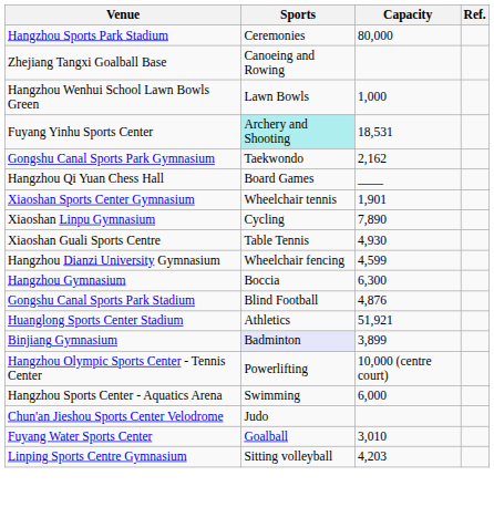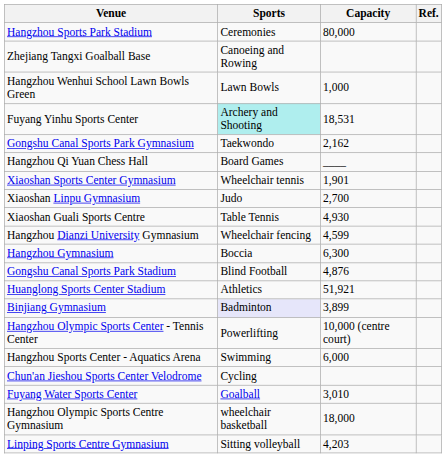 <table class="wikitable sortable">
 <tr>
 <th>Venue</th>
 <th>Sports</th>
 <th>Capacity</th>
 <th>Ref.</th>
 </tr>
 <tr>
 <td><a href='#'>Hangzhou Sports Park Stadium</a></td>
 <td>Ceremonies</td>
 <td>80,000</td>
 <td></td>
 </tr>
 <tr>
 <td>Zhejiang Tangxi Goalball Base</td>
 <td>Canoeing and Rowing</td>
 <td></td>
 <td></td>
 </tr>
 <tr>
 <td>Hangzhou Wenhui School Lawn Bowls Green</td>
 <td>Lawn Bowls</td>
 <td>1,000</td>
 <td></td>
 </tr>
 <tr>
 <td>Fuyang Yinhu Sports Center</td>
 <td style="background: paleturquoise;">Archery and Shooting</td>
 <td>18,531</td>
 <td></td>
 </tr>
 <tr>
 <td><a href='#'>Gongshu Canal Sports Park Gymnasium</a></td>
 <td>Taekwondo</td>
 <td>2,162</td>
 <td></td>
 </tr>
 <tr>
 <td>Hangzhou Qi Yuan Chess Hall</td>
 <td>Board Games</td>
 <td>____</td>
 <td></td>
 </tr>
 <tr>
 <td><a href='#'>Xiaoshan Sports Center Gymnasium</a></td>
 <td>Wheelchair tennis</td>
 <td>1,901</td>
 <td></td>
 </tr>
 <tr>
 <td>Xiaoshan <a href='#'>Linpu Gymnasium</a></td>
-<td>Cycling</td>
-<td>7,890</td>
+<td>Judo</td>
+<td>2,700</td>
 <td></td>
 </tr>
 <tr>
 <td>Xiaoshan Guali Sports Centre</td>
 <td>Table Tennis</td>
 <td>4,930</td>
 <td></td>
 </tr>
 <tr>
 <td>Hangzhou <a href='#'>Dianzi University</a> Gymnasium</td>
 <td>Wheelchair fencing</td>
 <td>4,599</td>
 <td></td>
 </tr>
 <tr>
 <td><a href='#'>Hangzhou Gymnasium</a></td>
 <td>Boccia</td>
 <td>6,300</td>
 <td></td>
 </tr>
 <tr>
 <td><a href='#'>Gongshu Canal Sports Park Stadium</a></td>
 <td>Blind Football</td>
 <td>4,876</td>
 <td></td>
 </tr>
 <tr>
 <td><a href='#'>Huanglong Sports Center Stadium</a></td>
 <td>Athletics</td>
 <td>51,921</td>
 <td></td>
 </tr>
 <tr>
 <td><a href='#'>Binjiang Gymnasium</a></td>
 <td style="background: lavender;">Badminton</td>
 <td>3,899</td>
 <td></td>
 </tr>
 <tr>
 <td><a href='#'>Hangzhou Olympic Sports Center</a> - Tennis Center</td>
 <td>Powerlifting</td>
 <td>10,000 (centre court)</td>
 <td></td>
 </tr>
 <tr>
 <td>Hangzhou Sports Center - Aquatics Arena</td>
 <td>Swimming</td>
 <td>6,000</td>
 <td></td>
 </tr>
 <tr>
 <td><a href='#'>Chun'an Jieshou Sports Center Velodrome</a></td>
-<td>Judo</td>
+<td>Cycling</td>
 <td></td>
 <td></td>
 </tr>
 <tr>
 <td><a href='#'>Fuyang Water Sports Center</a></td>
 <td><a href='#'>Goalball</a></td>
 <td>3,010</td>
 <td></td>
 </tr>
 <tr>
+<td>Hangzhou Olympic Sports Centre Gymnasium</td>
+<td>wheelchair basketball</td>
+<td>18,000</td>
+<td></td>
+</tr>
+<tr>
 <td><a href='#'>Linping Sports Centre Gymnasium</a></td>
 <td>Sitting volleyball</td>
 <td>4,203</td>
 <td></td>
 </tr>
 </table>
